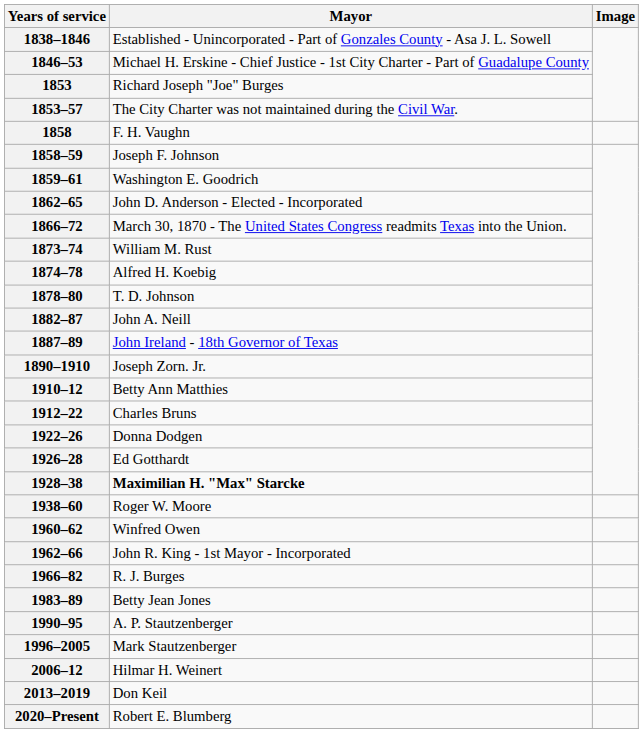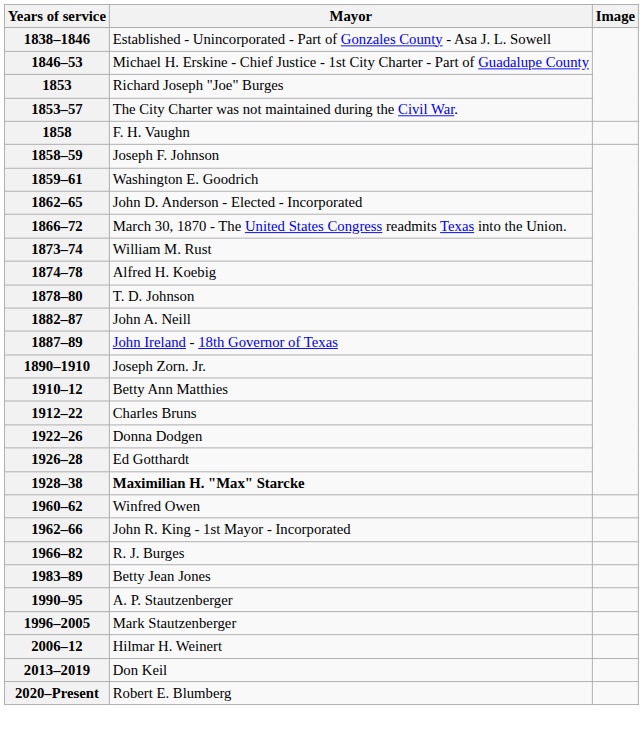 <table class="wikitable" style="text-align:left" border="1">
 <tr>
 <th>Years of service</th>
 <th>Mayor</th>
 <th>Image</th>
 </tr>
 <tr>
 <th>1838–1846</th>
 <td>Established - Unincorporated - Part of <a href='#'>Gonzales County</a> - Asa J. L. Sowell</td>
 </tr>
 <tr>
 <th>1846–53</th>
 <td>Michael H. Erskine - Chief Justice - 1st City Charter - Part of <a href='#'>Guadalupe County</a></td>
 </tr>
 <tr>
 <th>1853</th>
 <td>Richard Joseph "Joe" Burges</td>
 </tr>
 <tr>
 <th>1853–57</th>
 <td>The City Charter was not maintained during the <a href='#'>Civil War</a>.</td>
 </tr>
 <tr>
 <th>1858</th>
 <td>F. H. Vaughn</td>
 <td></td>
 </tr>
 <tr>
 <th>1858–59</th>
 <td>Joseph F. Johnson</td>
 </tr>
 <tr>
 <th>1859–61</th>
 <td>Washington E. Goodrich</td>
 </tr>
 <tr>
 <th>1862–65</th>
 <td>John D. Anderson - Elected - Incorporated</td>
 </tr>
 <tr>
 <th>1866–72</th>
 <td>March 30, 1870 - The <a href='#'>United States Congress</a> readmits <a href='#'>Texas</a> into the Union.</td>
 </tr>
 <tr>
 <th>1873–74</th>
 <td>William M. Rust</td>
 </tr>
 <tr>
 <th>1874–78</th>
 <td>Alfred H. Koebig</td>
 </tr>
 <tr>
 <th>1878–80</th>
 <td>T. D. Johnson</td>
 </tr>
 <tr>
 <th>1882–87</th>
 <td>John A. Neill</td>
 </tr>
 <tr>
 <th>1887–89</th>
 <td><a href='#'>John Ireland</a> - <a href='#'>18th Governor of Texas</a></td>
 </tr>
 <tr>
 <th>1890–1910</th>
 <td>Joseph Zorn. Jr.</td>
 </tr>
 <tr>
 <th>1910–12</th>
 <td>Betty Ann Matthies</td>
 </tr>
 <tr>
 <th>1912–22</th>
 <td>Charles Bruns</td>
 </tr>
 <tr>
 <th>1922–26</th>
 <td>Donna Dodgen</td>
 </tr>
 <tr>
 <th>1926–28</th>
 <td>Ed Gotthardt</td>
 </tr>
 <tr>
 <th>1928–38</th>
 <td><strong>Maximilian H. "Max" Starcke</strong></td>
 </tr>
 <tr>
-<th>1938–60</th>
-<td>Roger W. Moore</td>
-<td></td>
-</tr>
-<tr>
 <th>1960–62</th>
 <td>Winfred Owen</td>
 <td></td>
 </tr>
 <tr>
 <th>1962–66</th>
 <td>John R. King - 1st Mayor - Incorporated</td>
 </tr>
 <tr>
 <th>1966–82</th>
 <td>R. J. Burges</td>
 <td></td>
 </tr>
 <tr>
 <th>1983–89</th>
 <td>Betty Jean Jones</td>
 <td></td>
 </tr>
 <tr>
 <th>1990–95</th>
 <td>A. P. Stautzenberger</td>
 <td></td>
 </tr>
 <tr>
 <th>1996–2005</th>
 <td>Mark Stautzenberger</td>
 <td></td>
 </tr>
 <tr>
 <th>2006–12</th>
 <td>Hilmar H. Weinert</td>
 <td></td>
 </tr>
 <tr>
 <th>2013–2019</th>
 <td>Don Keil</td>
 <td></td>
 </tr>
 <tr>
 <th>2020–Present</th>
 <td>Robert E. Blumberg</td>
 <td></td>
 </tr>
 </table>
